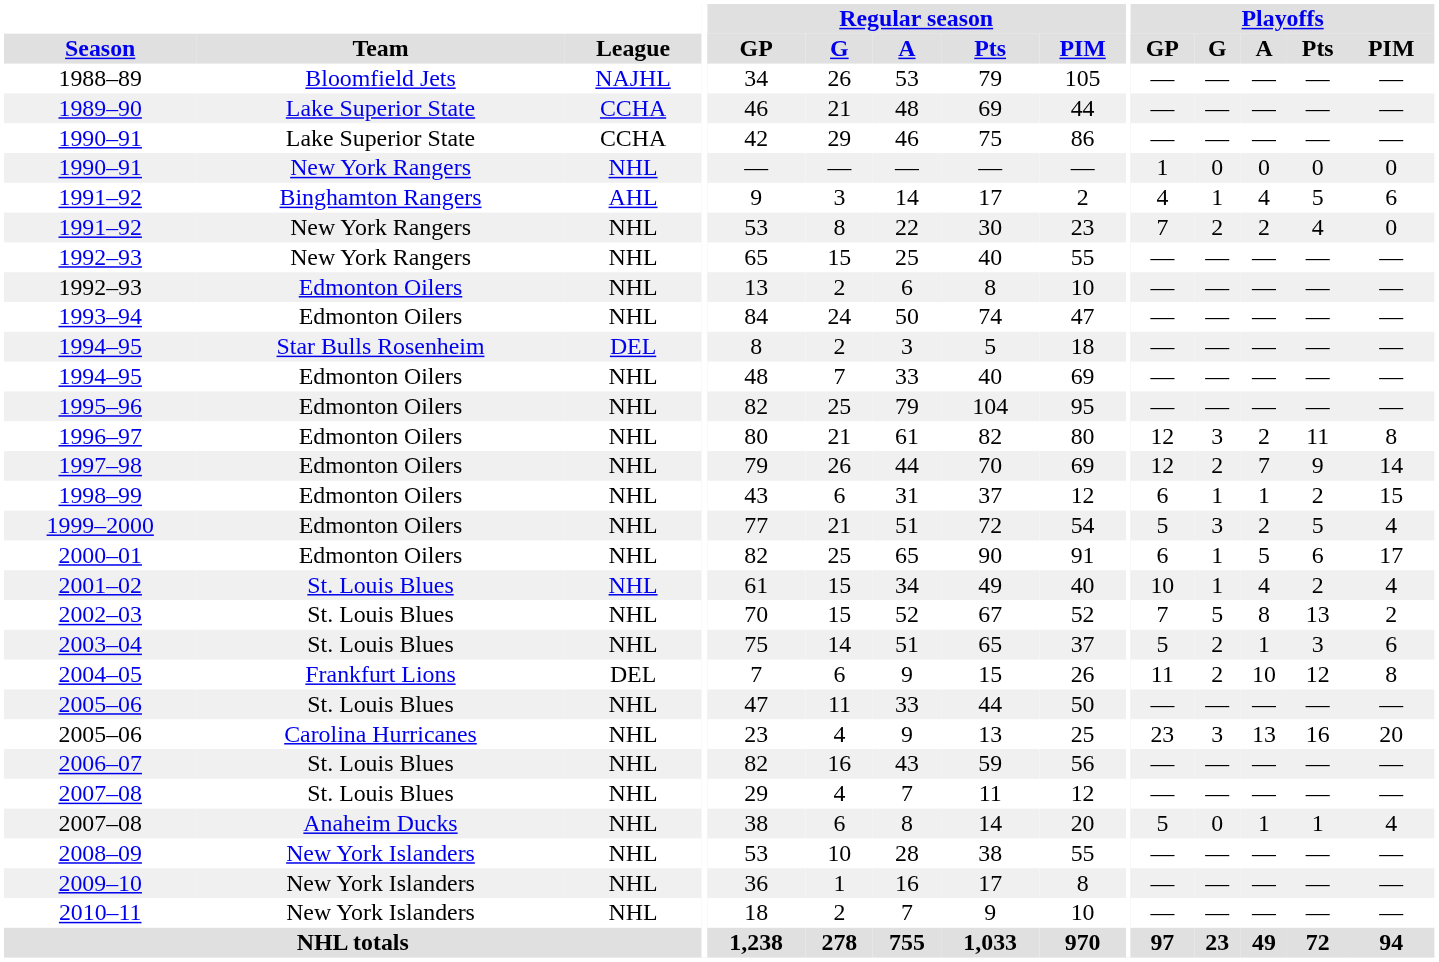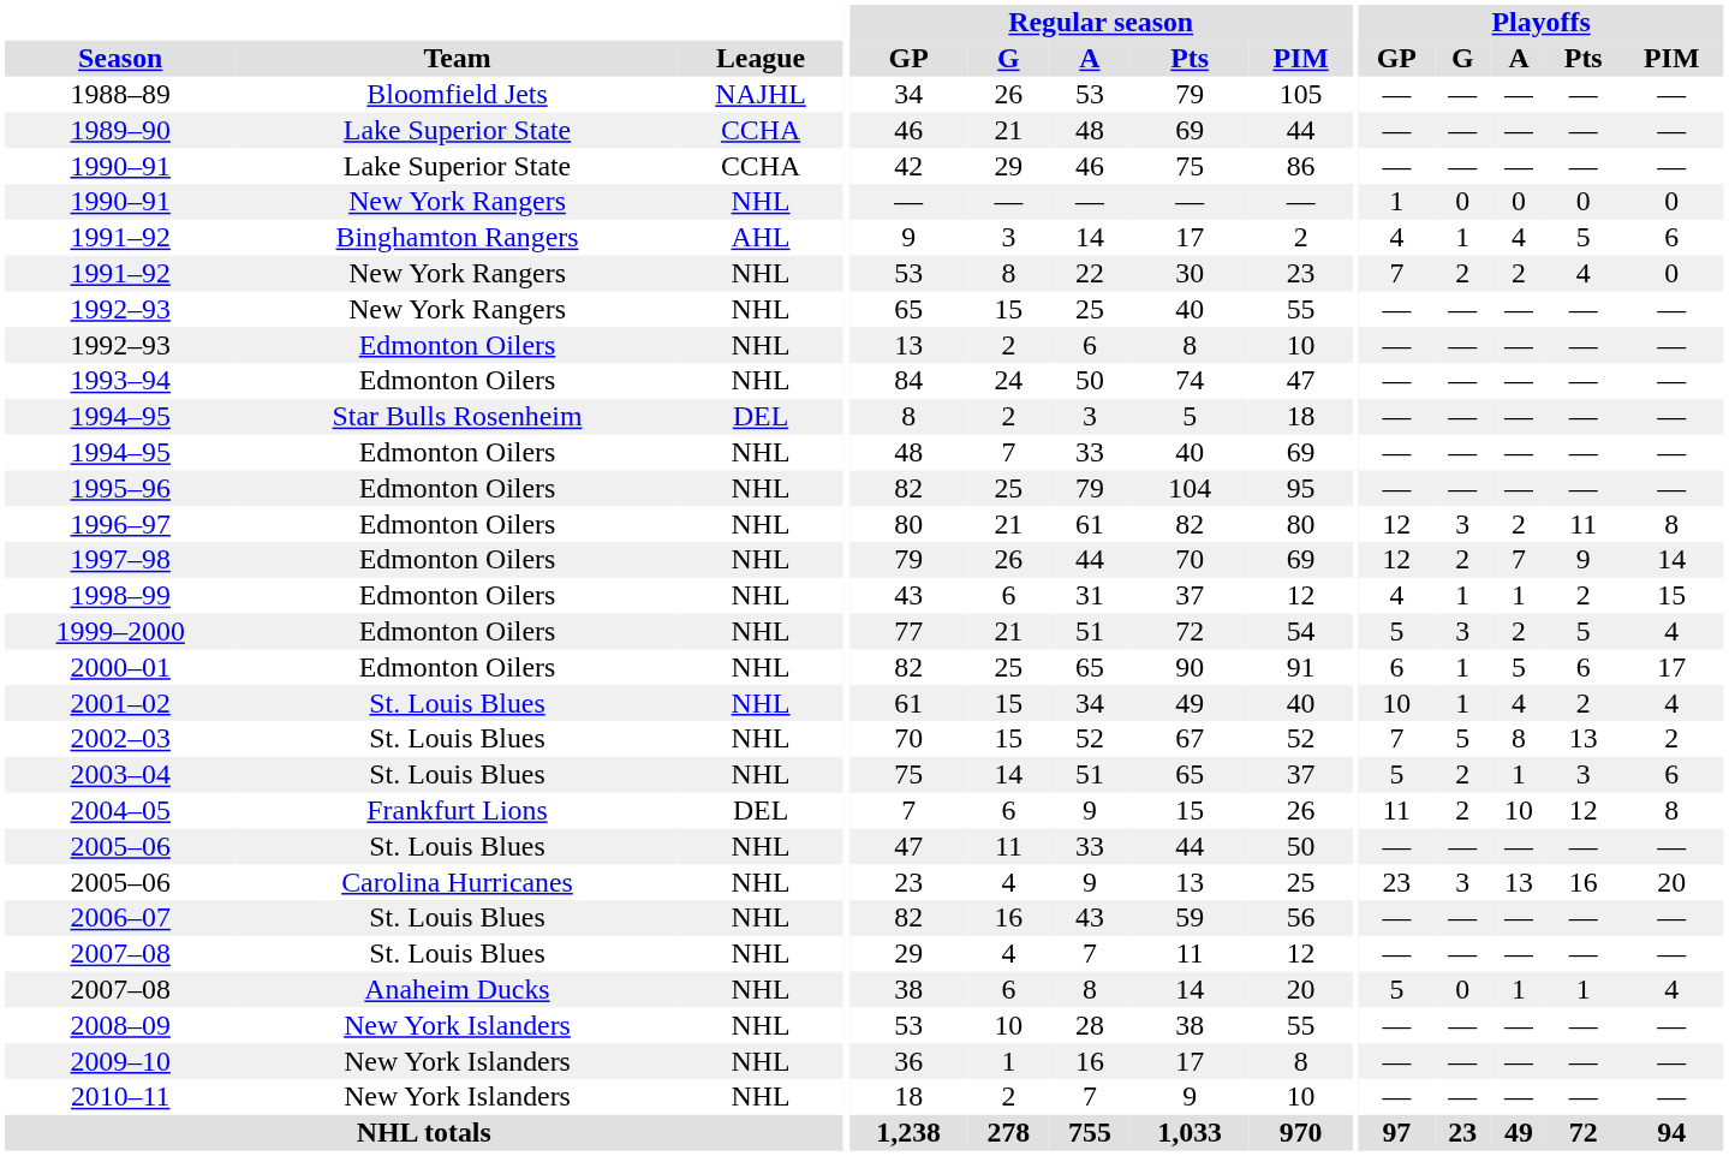 <table border="0" cellpadding="1" cellspacing="0" style="text-align:center; width:60em">
 <tr bgcolor="#e0e0e0">
 <th colspan="3" bgcolor="#ffffff"></th>
 <th rowspan="99" bgcolor="#ffffff"></th>
 <th colspan="5"><a href='#'>Regular season</a></th>
 <th rowspan="99" bgcolor="#ffffff"></th>
 <th colspan="5"><a href='#'>Playoffs</a></th>
 </tr>
 <tr bgcolor="#e0e0e0">
 <th><a href='#'>Season</a></th>
 <th>Team</th>
 <th>League</th>
 <th>GP</th>
 <th><a href='#'>G</a></th>
 <th><a href='#'>A</a></th>
 <th><a href='#'>Pts</a></th>
 <th><a href='#'>PIM</a></th>
 <th>GP</th>
 <th>G</th>
 <th>A</th>
 <th>Pts</th>
 <th>PIM</th>
 </tr>
 <tr>
 <td>1988–89</td>
 <td><a href='#'>Bloomfield Jets</a></td>
 <td><a href='#'>NAJHL</a></td>
 <td>34</td>
 <td>26</td>
 <td>53</td>
 <td>79</td>
 <td>105</td>
 <td>—</td>
 <td>—</td>
 <td>—</td>
 <td>—</td>
 <td>—</td>
 </tr>
 <tr bgcolor="#f0f0f0">
 <td><a href='#'>1989–90</a></td>
 <td><a href='#'>Lake Superior State</a></td>
 <td><a href='#'>CCHA</a></td>
 <td>46</td>
 <td>21</td>
 <td>48</td>
 <td>69</td>
 <td>44</td>
 <td>—</td>
 <td>—</td>
 <td>—</td>
 <td>—</td>
 <td>—</td>
 </tr>
 <tr>
 <td><a href='#'>1990–91</a></td>
 <td>Lake Superior State</td>
 <td>CCHA</td>
 <td>42</td>
 <td>29</td>
 <td>46</td>
 <td>75</td>
 <td>86</td>
 <td>—</td>
 <td>—</td>
 <td>—</td>
 <td>—</td>
 <td>—</td>
 </tr>
 <tr bgcolor="#f0f0f0">
 <td><a href='#'>1990–91</a></td>
 <td><a href='#'>New York Rangers</a></td>
 <td><a href='#'>NHL</a></td>
 <td>—</td>
 <td>—</td>
 <td>—</td>
 <td>—</td>
 <td>—</td>
 <td>1</td>
 <td>0</td>
 <td>0</td>
 <td>0</td>
 <td>0</td>
 </tr>
 <tr>
 <td><a href='#'>1991–92</a></td>
 <td><a href='#'>Binghamton Rangers</a></td>
 <td><a href='#'>AHL</a></td>
 <td>9</td>
 <td>3</td>
 <td>14</td>
 <td>17</td>
 <td>2</td>
 <td>4</td>
 <td>1</td>
 <td>4</td>
 <td>5</td>
 <td>6</td>
 </tr>
 <tr bgcolor="#f0f0f0">
 <td><a href='#'>1991–92</a></td>
 <td>New York Rangers</td>
 <td>NHL</td>
 <td>53</td>
 <td>8</td>
 <td>22</td>
 <td>30</td>
 <td>23</td>
 <td>7</td>
 <td>2</td>
 <td>2</td>
 <td>4</td>
 <td>0</td>
 </tr>
 <tr>
 <td><a href='#'>1992–93</a></td>
 <td>New York Rangers</td>
 <td>NHL</td>
 <td>65</td>
 <td>15</td>
 <td>25</td>
 <td>40</td>
 <td>55</td>
 <td>—</td>
 <td>—</td>
 <td>—</td>
 <td>—</td>
 <td>—</td>
 </tr>
 <tr bgcolor="#f0f0f0">
 <td>1992–93</td>
 <td><a href='#'>Edmonton Oilers</a></td>
 <td>NHL</td>
 <td>13</td>
 <td>2</td>
 <td>6</td>
 <td>8</td>
 <td>10</td>
 <td>—</td>
 <td>—</td>
 <td>—</td>
 <td>—</td>
 <td>—</td>
 </tr>
 <tr>
 <td><a href='#'>1993–94</a></td>
 <td>Edmonton Oilers</td>
 <td>NHL</td>
 <td>84</td>
 <td>24</td>
 <td>50</td>
 <td>74</td>
 <td>47</td>
 <td>—</td>
 <td>—</td>
 <td>—</td>
 <td>—</td>
 <td>—</td>
 </tr>
 <tr bgcolor="#f0f0f0">
 <td><a href='#'>1994–95</a></td>
 <td><a href='#'>Star Bulls Rosenheim</a></td>
 <td><a href='#'>DEL</a></td>
 <td>8</td>
 <td>2</td>
 <td>3</td>
 <td>5</td>
 <td>18</td>
 <td>—</td>
 <td>—</td>
 <td>—</td>
 <td>—</td>
 <td>—</td>
 </tr>
 <tr>
 <td><a href='#'>1994–95</a></td>
 <td>Edmonton Oilers</td>
 <td>NHL</td>
 <td>48</td>
 <td>7</td>
 <td>33</td>
 <td>40</td>
 <td>69</td>
 <td>—</td>
 <td>—</td>
 <td>—</td>
 <td>—</td>
 <td>—</td>
 </tr>
 <tr bgcolor="#f0f0f0">
 <td><a href='#'>1995–96</a></td>
 <td>Edmonton Oilers</td>
 <td>NHL</td>
 <td>82</td>
 <td>25</td>
 <td>79</td>
 <td>104</td>
 <td>95</td>
 <td>—</td>
 <td>—</td>
 <td>—</td>
 <td>—</td>
 <td>—</td>
 </tr>
 <tr>
 <td><a href='#'>1996–97</a></td>
 <td>Edmonton Oilers</td>
 <td>NHL</td>
 <td>80</td>
 <td>21</td>
 <td>61</td>
 <td>82</td>
 <td>80</td>
 <td>12</td>
 <td>3</td>
 <td>2</td>
 <td>11</td>
 <td>8</td>
 </tr>
 <tr bgcolor="#f0f0f0">
 <td><a href='#'>1997–98</a></td>
 <td>Edmonton Oilers</td>
 <td>NHL</td>
 <td>79</td>
 <td>26</td>
 <td>44</td>
 <td>70</td>
 <td>69</td>
 <td>12</td>
 <td>2</td>
 <td>7</td>
 <td>9</td>
 <td>14</td>
 </tr>
 <tr>
 <td><a href='#'>1998–99</a></td>
 <td>Edmonton Oilers</td>
 <td>NHL</td>
 <td>43</td>
 <td>6</td>
 <td>31</td>
 <td>37</td>
 <td>12</td>
-<td>6</td>
+<td>4</td>
 <td>1</td>
 <td>1</td>
 <td>2</td>
 <td>15</td>
 </tr>
 <tr bgcolor="#f0f0f0">
 <td><a href='#'>1999–2000</a></td>
 <td>Edmonton Oilers</td>
 <td>NHL</td>
 <td>77</td>
 <td>21</td>
 <td>51</td>
 <td>72</td>
 <td>54</td>
 <td>5</td>
 <td>3</td>
 <td>2</td>
 <td>5</td>
 <td>4</td>
 </tr>
 <tr>
 <td><a href='#'>2000–01</a></td>
 <td>Edmonton Oilers</td>
 <td>NHL</td>
 <td>82</td>
 <td>25</td>
 <td>65</td>
 <td>90</td>
 <td>91</td>
 <td>6</td>
 <td>1</td>
 <td>5</td>
 <td>6</td>
 <td>17</td>
 </tr>
 <tr bgcolor="#f0f0f0">
 <td><a href='#'>2001–02</a></td>
 <td><a href='#'>St. Louis Blues</a></td>
 <td><a href='#'>NHL</a></td>
 <td>61</td>
 <td>15</td>
 <td>34</td>
 <td>49</td>
 <td>40</td>
 <td>10</td>
 <td>1</td>
 <td>4</td>
 <td>2</td>
 <td>4</td>
 </tr>
 <tr>
 <td><a href='#'>2002–03</a></td>
 <td>St. Louis Blues</td>
 <td>NHL</td>
 <td>70</td>
 <td>15</td>
 <td>52</td>
 <td>67</td>
 <td>52</td>
 <td>7</td>
 <td>5</td>
 <td>8</td>
 <td>13</td>
 <td>2</td>
 </tr>
 <tr bgcolor="#f0f0f0">
 <td><a href='#'>2003–04</a></td>
 <td>St. Louis Blues</td>
 <td>NHL</td>
 <td>75</td>
 <td>14</td>
 <td>51</td>
 <td>65</td>
 <td>37</td>
 <td>5</td>
 <td>2</td>
 <td>1</td>
 <td>3</td>
 <td>6</td>
 </tr>
 <tr>
 <td><a href='#'>2004–05</a></td>
 <td><a href='#'>Frankfurt Lions</a></td>
 <td>DEL</td>
 <td>7</td>
 <td>6</td>
 <td>9</td>
 <td>15</td>
 <td>26</td>
 <td>11</td>
 <td>2</td>
 <td>10</td>
 <td>12</td>
 <td>8</td>
 </tr>
 <tr bgcolor="#f0f0f0">
 <td><a href='#'>2005–06</a></td>
 <td>St. Louis Blues</td>
 <td>NHL</td>
 <td>47</td>
 <td>11</td>
 <td>33</td>
 <td>44</td>
 <td>50</td>
 <td>—</td>
 <td>—</td>
 <td>—</td>
 <td>—</td>
 <td>—</td>
 </tr>
 <tr>
 <td>2005–06</td>
 <td><a href='#'>Carolina Hurricanes</a></td>
 <td>NHL</td>
 <td>23</td>
 <td>4</td>
 <td>9</td>
 <td>13</td>
 <td>25</td>
 <td>23</td>
 <td>3</td>
 <td>13</td>
 <td>16</td>
 <td>20</td>
 </tr>
 <tr bgcolor="#f0f0f0">
 <td><a href='#'>2006–07</a></td>
 <td>St. Louis Blues</td>
 <td>NHL</td>
 <td>82</td>
 <td>16</td>
 <td>43</td>
 <td>59</td>
 <td>56</td>
 <td>—</td>
 <td>—</td>
 <td>—</td>
 <td>—</td>
 <td>—</td>
 </tr>
 <tr>
 <td><a href='#'>2007–08</a></td>
 <td>St. Louis Blues</td>
 <td>NHL</td>
 <td>29</td>
 <td>4</td>
 <td>7</td>
 <td>11</td>
 <td>12</td>
 <td>—</td>
 <td>—</td>
 <td>—</td>
 <td>—</td>
 <td>—</td>
 </tr>
 <tr bgcolor="#f0f0f0">
 <td>2007–08</td>
 <td><a href='#'>Anaheim Ducks</a></td>
 <td>NHL</td>
 <td>38</td>
 <td>6</td>
 <td>8</td>
 <td>14</td>
 <td>20</td>
 <td>5</td>
 <td>0</td>
 <td>1</td>
 <td>1</td>
 <td>4</td>
 </tr>
 <tr>
 <td><a href='#'>2008–09</a></td>
 <td><a href='#'>New York Islanders</a></td>
 <td>NHL</td>
 <td>53</td>
 <td>10</td>
 <td>28</td>
 <td>38</td>
 <td>55</td>
 <td>—</td>
 <td>—</td>
 <td>—</td>
 <td>—</td>
 <td>—</td>
 </tr>
 <tr bgcolor="#f0f0f0">
 <td><a href='#'>2009–10</a></td>
 <td>New York Islanders</td>
 <td>NHL</td>
 <td>36</td>
 <td>1</td>
 <td>16</td>
 <td>17</td>
 <td>8</td>
 <td>—</td>
 <td>—</td>
 <td>—</td>
 <td>—</td>
 <td>—</td>
 </tr>
 <tr>
 <td><a href='#'>2010–11</a></td>
 <td>New York Islanders</td>
 <td>NHL</td>
 <td>18</td>
 <td>2</td>
 <td>7</td>
 <td>9</td>
 <td>10</td>
 <td>—</td>
 <td>—</td>
 <td>—</td>
 <td>—</td>
 <td>—</td>
 </tr>
 <tr>
 </tr>
 <tr bgcolor="#e0e0e0">
 <th colspan="3">NHL totals</th>
 <th>1,238</th>
 <th>278</th>
 <th>755</th>
 <th>1,033</th>
 <th>970</th>
 <th>97</th>
 <th>23</th>
 <th>49</th>
 <th>72</th>
 <th>94</th>
 </tr>
 </table>
